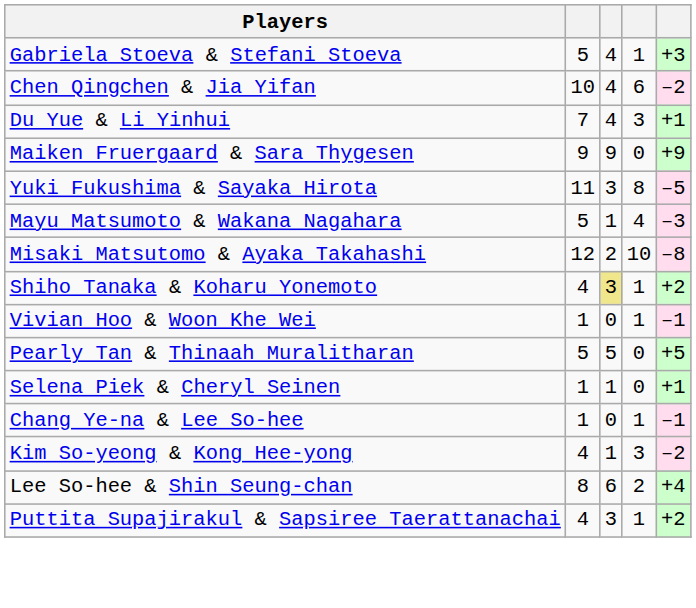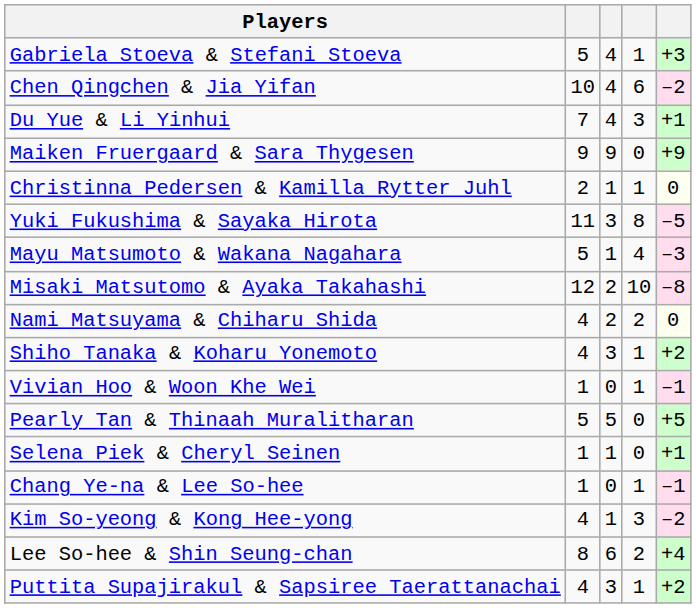 <table class="sortable wikitable" style="text-align:center">
 <tr>
 <th>Players</th>
 <th></th>
 <th></th>
 <th></th>
 <th></th>
 </tr>
 <tr>
 <td align="left"> <a href='#'>Gabriela Stoeva</a> & <a href='#'>Stefani Stoeva</a></td>
 <td>5</td>
 <td>4</td>
 <td>1</td>
 <td bgcolor="#ccffcc">+3</td>
 </tr>
 <tr>
 <td align="left"> <a href='#'>Chen Qingchen</a> & <a href='#'>Jia Yifan</a></td>
 <td>10</td>
 <td>4</td>
 <td>6</td>
 <td bgcolor="#ffddee">–2</td>
 </tr>
 <tr>
 <td align="left"> <a href='#'>Du Yue</a> & <a href='#'>Li Yinhui</a></td>
 <td>7</td>
 <td>4</td>
 <td>3</td>
 <td bgcolor="#ccffcc">+1</td>
 </tr>
 <tr>
 <td align="left"> <a href='#'>Maiken Fruergaard</a> & <a href='#'>Sara Thygesen</a></td>
 <td>9</td>
 <td>9</td>
 <td>0</td>
 <td bgcolor="#ccffcc">+9</td>
 </tr>
 <tr>
+<td align="left"> <a href='#'>Christinna Pedersen</a> & <a href='#'>Kamilla Rytter Juhl</a></td>
+<td>2</td>
+<td>1</td>
+<td>1</td>
+<td bgcolor="#fffff0">0</td>
+</tr>
+<tr>
 <td align="left"> <a href='#'>Yuki Fukushima</a> & <a href='#'>Sayaka Hirota</a></td>
 <td>11</td>
 <td>3</td>
 <td>8</td>
 <td bgcolor="#ffddee">–5</td>
 </tr>
 <tr>
 <td align="left"> <a href='#'>Mayu Matsumoto</a> & <a href='#'>Wakana Nagahara</a></td>
 <td>5</td>
 <td>1</td>
 <td>4</td>
 <td bgcolor="#ffddee">–3</td>
 </tr>
 <tr>
 <td align="left"> <a href='#'>Misaki Matsutomo</a> & <a href='#'>Ayaka Takahashi</a></td>
 <td>12</td>
 <td>2</td>
 <td>10</td>
 <td bgcolor="#ffddee">–8</td>
 </tr>
 <tr>
+<td align="left"> <a href='#'>Nami Matsuyama</a> & <a href='#'>Chiharu Shida</a></td>
+<td>4</td>
+<td>2</td>
+<td>2</td>
+<td bgcolor="#fffff0">0</td>
+</tr>
+<tr>
 <td align="left"> <a href='#'>Shiho Tanaka</a> & <a href='#'>Koharu Yonemoto</a></td>
 <td>4</td>
-<td style="background: khaki;">3</td>
+<td>3</td>
 <td>1</td>
 <td bgcolor="#ccffcc">+2</td>
 </tr>
 <tr>
 <td align="left"> <a href='#'>Vivian Hoo</a> & <a href='#'>Woon Khe Wei</a></td>
 <td>1</td>
 <td>0</td>
 <td>1</td>
 <td bgcolor="#ffddee">–1</td>
 </tr>
 <tr>
 <td align="left"> <a href='#'>Pearly Tan</a> & <a href='#'>Thinaah Muralitharan</a></td>
 <td>5</td>
 <td>5</td>
 <td>0</td>
 <td bgcolor="#ccffcc">+5</td>
 </tr>
 <tr>
 <td align="left"> <a href='#'>Selena Piek</a> & <a href='#'>Cheryl Seinen</a></td>
 <td>1</td>
 <td>1</td>
 <td>0</td>
 <td bgcolor="#ccffcc">+1</td>
 </tr>
 <tr>
 <td align="left"> <a href='#'>Chang Ye-na</a> & <a href='#'>Lee So-hee</a></td>
 <td>1</td>
 <td>0</td>
 <td>1</td>
 <td bgcolor="#ffddee">–1</td>
 </tr>
 <tr>
 <td align="left"> <a href='#'>Kim So-yeong</a> & <a href='#'>Kong Hee-yong</a></td>
 <td>4</td>
 <td>1</td>
 <td>3</td>
 <td bgcolor="#ffddee">–2</td>
 </tr>
 <tr>
 <td align="left"> Lee So-hee & <a href='#'>Shin Seung-chan</a></td>
 <td>8</td>
 <td>6</td>
 <td>2</td>
 <td bgcolor="#ccffcc">+4</td>
 </tr>
 <tr>
 <td align="left"> <a href='#'>Puttita Supajirakul</a> & <a href='#'>Sapsiree Taerattanachai</a></td>
 <td>4</td>
 <td>3</td>
 <td>1</td>
 <td bgcolor="#ccffcc">+2</td>
 </tr>
 </table>
